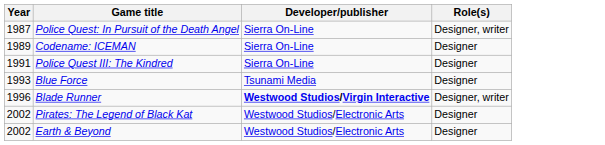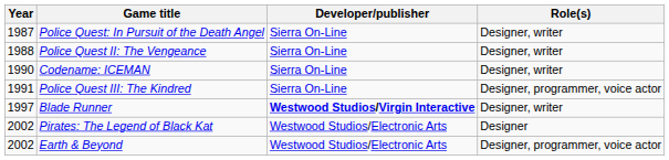 <table class="wikitable">
 <tr>
 <th>Year</th>
 <th>Game title</th>
 <th>Developer/publisher</th>
 <th>Role(s)</th>
 </tr>
 <tr>
 <td>1987</td>
 <td><em><a href='#'>Police Quest: In Pursuit of the Death Angel</a></em></td>
 <td><a href='#'>Sierra On-Line</a></td>
 <td>Designer, writer</td>
 </tr>
 <tr>
-<td>1989</td>
+<td>1988</td>
+<td><em><a href='#'>Police Quest II: The Vengeance</a></em></td>
+<td><a href='#'>Sierra On-Line</a></td>
+<td>Designer, writer</td>
+</tr>
+<tr>
+<td>1990</td>
 <td><em><a href='#'>Codename: ICEMAN</a></em></td>
 <td><a href='#'>Sierra On-Line</a></td>
-<td>Designer</td>
+<td>Designer, writer</td>
 </tr>
 <tr>
 <td>1991</td>
 <td><em><a href='#'>Police Quest III: The Kindred</a></em></td>
 <td><a href='#'>Sierra On-Line</a></td>
-<td>Designer</td>
+<td>Designer, programmer, voice actor</td>
 </tr>
 <tr>
-<td>1993</td>
-<td><em><a href='#'>Blue Force</a></em></td>
-<td><a href='#'>Tsunami Media</a></td>
-<td>Designer</td>
-</tr>
-<tr>
-<td>1996</td>
+<td>1997</td>
 <td><a href='#'><em>Blade Runner</em></a></td>
 <td><strong><a href='#'>Westwood Studios</a>/<a href='#'>Virgin Interactive</a></strong></td>
 <td>Designer, writer</td>
 </tr>
 <tr>
 <td>2002</td>
 <td><em><a href='#'>Pirates: The Legend of Black Kat</a></em></td>
 <td><a href='#'>Westwood Studios</a>/<a href='#'>Electronic Arts</a></td>
 <td>Designer</td>
 </tr>
 <tr>
 <td>2002</td>
 <td><em><a href='#'>Earth & Beyond</a></em></td>
 <td><a href='#'>Westwood Studios</a>/<a href='#'>Electronic Arts</a></td>
-<td>Designer</td>
+<td>Designer, programmer, voice actor</td>
 </tr>
 </table>
